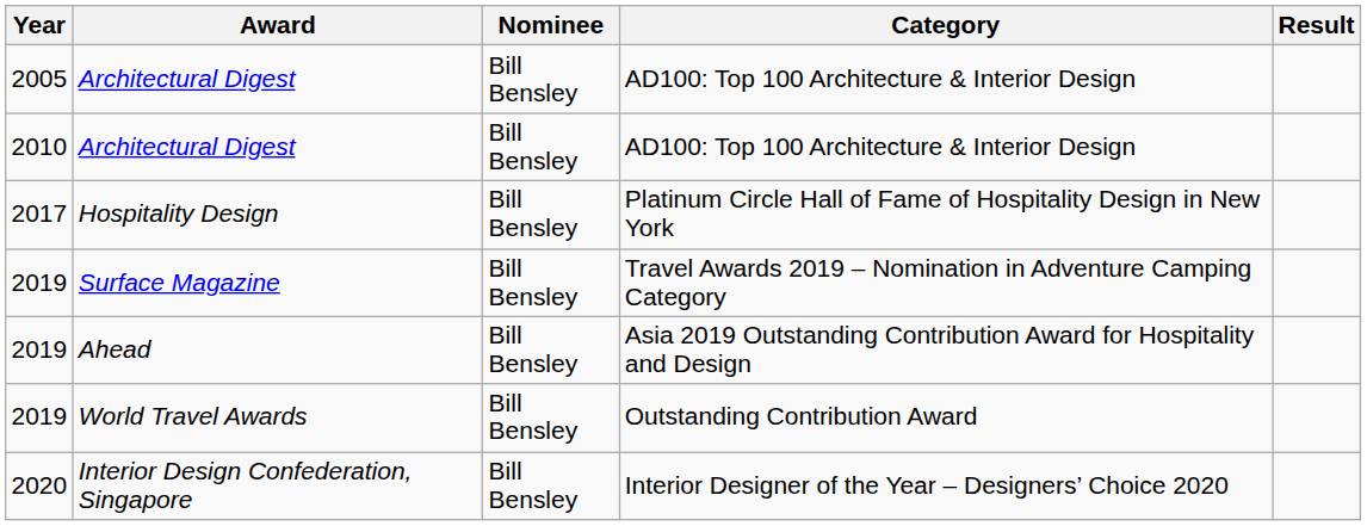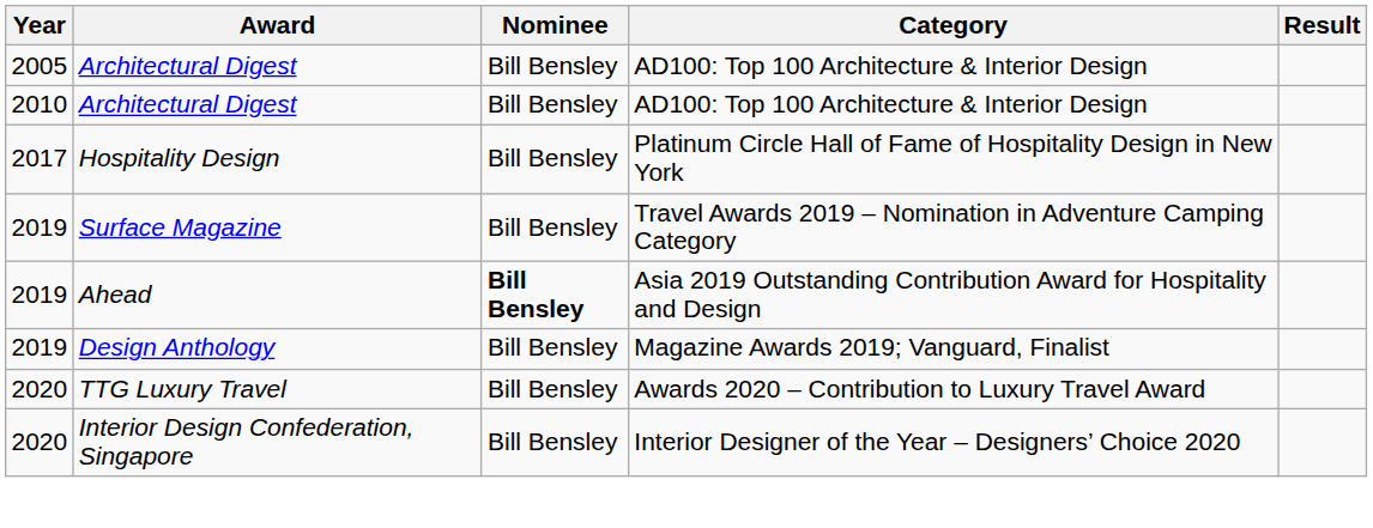 <table class="wikitable">
 <tr>
 <th>Year</th>
 <th>Award</th>
 <th>Nominee</th>
 <th>Category</th>
 <th>Result</th>
 </tr>
 <tr>
 <td>2005</td>
 <td><em><a href='#'>Architectural Digest</a></em></td>
 <td>Bill Bensley</td>
 <td>AD100: Top 100 Architecture & Interior Design</td>
 <td></td>
 </tr>
 <tr>
 <td>2010</td>
 <td><em><a href='#'>Architectural Digest</a></em></td>
 <td>Bill Bensley</td>
 <td>AD100: Top 100 Architecture & Interior Design</td>
 <td></td>
 </tr>
 <tr>
 <td>2017</td>
 <td><em>Hospitality Design</em></td>
 <td>Bill Bensley</td>
 <td>Platinum Circle Hall of Fame of Hospitality Design in New York</td>
 <td></td>
 </tr>
 <tr>
 <td>2019</td>
 <td><em><a href='#'>Surface Magazine</a></em></td>
 <td>Bill Bensley</td>
 <td>Travel Awards 2019 – Nomination in Adventure Camping Category</td>
 <td></td>
 </tr>
 <tr>
 <td>2019</td>
 <td><em>Ahead</em></td>
-<td>Bill Bensley</td>
+<td><strong>Bill Bensley</strong></td>
 <td>Asia 2019 Outstanding Contribution Award for Hospitality and Design</td>
 <td></td>
 </tr>
 <tr>
 <td>2019</td>
-<td><em>World Travel Awards</em></td>
+<td><em><a href='#'>Design Anthology</a></em></td>
 <td>Bill Bensley</td>
-<td>Outstanding Contribution Award</td>
+<td>Magazine Awards 2019; Vanguard, Finalist</td>
+<td></td>
+</tr>
+<tr>
+<td>2020</td>
+<td><em>TTG Luxury Travel</em></td>
+<td>Bill Bensley</td>
+<td>Awards 2020 – Contribution to Luxury Travel Award</td>
 <td></td>
 </tr>
 <tr>
 <td>2020</td>
 <td><em>Interior Design Confederation, Singapore</em></td>
 <td>Bill Bensley</td>
 <td>Interior Designer of the Year – Designers’ Choice 2020</td>
 <td></td>
 </tr>
 </table>
